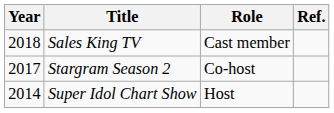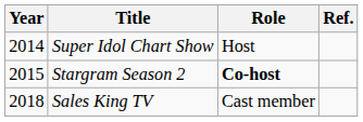 <table class="wikitable">
 <tr>
 <th>Year</th>
 <th>Title</th>
 <th>Role</th>
 <th>Ref.</th>
 </tr>
 <tr>
+<td>2014</td>
+<td><em>Super Idol Chart Show</em></td>
+<td>Host</td>
+<td></td>
+</tr>
+<tr>
+<td>2015</td>
+<td><em>Stargram Season 2</em></td>
+<td><strong>Co-host</strong></td>
+<td></td>
+</tr>
+<tr>
 <td>2018</td>
 <td><em>Sales King TV</em></td>
 <td>Cast member</td>
 <td></td>
 </tr>
 <tr>
-<td>2017</td>
-<td><em>Stargram Season 2</em></td>
-<td>Co-host</td>
-<td></td>
-</tr>
-<tr>
-<td>2014</td>
-<td><em>Super Idol Chart Show</em></td>
-<td>Host</td>
-<td></td>
-</tr>
-<tr>
 </tr>
 </table>
